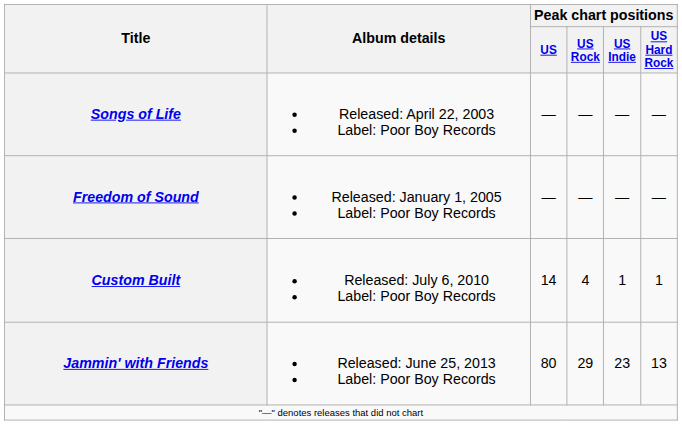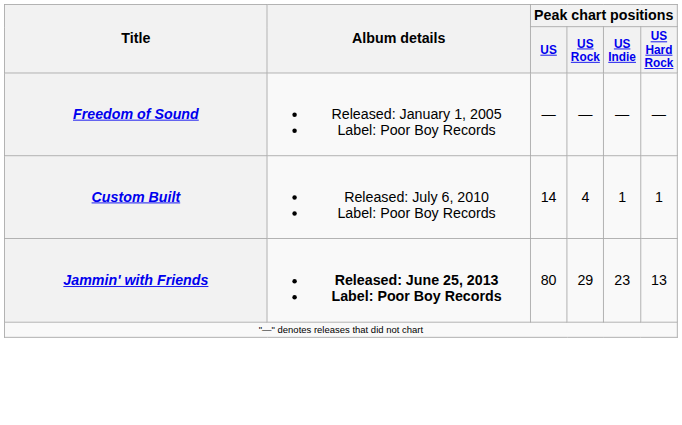 <table class="wikitable plainrowheaders" style="text-align:center;">
 <tr>
 <th rowspan="2" style="width:18em;">Title</th>
 <th rowspan="2" style="width:18em;">Album details</th>
 <th colspan="4">Peak chart positions</th>
 </tr>
 <tr style="font-size:smaller">
 <th style="width:35px;"><a href='#'>US</a><br></th>
 <th style="width:35px;"><a href='#'>US Rock</a><br></th>
 <th style="width:35px;"><a href='#'>US Indie</a><br></th>
 <th style="width:35px;"><a href='#'>US Hard Rock</a><br></th>
-</tr>
-<tr>
-<th scope="row"><em><a href='#'>Songs of Life</a></em></th>
-<td><br><ul><li>Released: April 22, 2003</li><li>Label: Poor Boy Records</li></ul></td>
-<td>—</td>
-<td>—</td>
-<td>—</td>
-<td>—</td>
 </tr>
 <tr>
 <th scope="row"><em><a href='#'>Freedom of Sound</a></em></th>
 <td><br><ul><li>Released: January 1, 2005</li><li>Label: Poor Boy Records</li></ul></td>
 <td>—</td>
 <td>—</td>
 <td>—</td>
 <td>—</td>
 </tr>
 <tr>
 <th scope="row"><em><a href='#'>Custom Built</a></em></th>
 <td><br><ul><li>Released: July 6, 2010</li><li>Label: Poor Boy Records</li></ul></td>
 <td>14</td>
 <td>4</td>
 <td>1</td>
 <td>1</td>
 </tr>
 <tr>
 <th scope="row"><em><a href='#'>Jammin' with Friends</a></em></th>
-<td><br><ul><li>Released: June 25, 2013</li><li>Label: Poor Boy Records</li></ul></td>
+<td><strong><br><ul><li>Released: June 25, 2013</li><li>Label: Poor Boy Records</li></ul></strong></td>
 <td>80</td>
 <td>29</td>
 <td>23</td>
 <td>13</td>
 </tr>
 <tr>
 <td colspan="6" style="font-size:8pt">"—" denotes releases that did not chart</td>
 </tr>
 </table>
